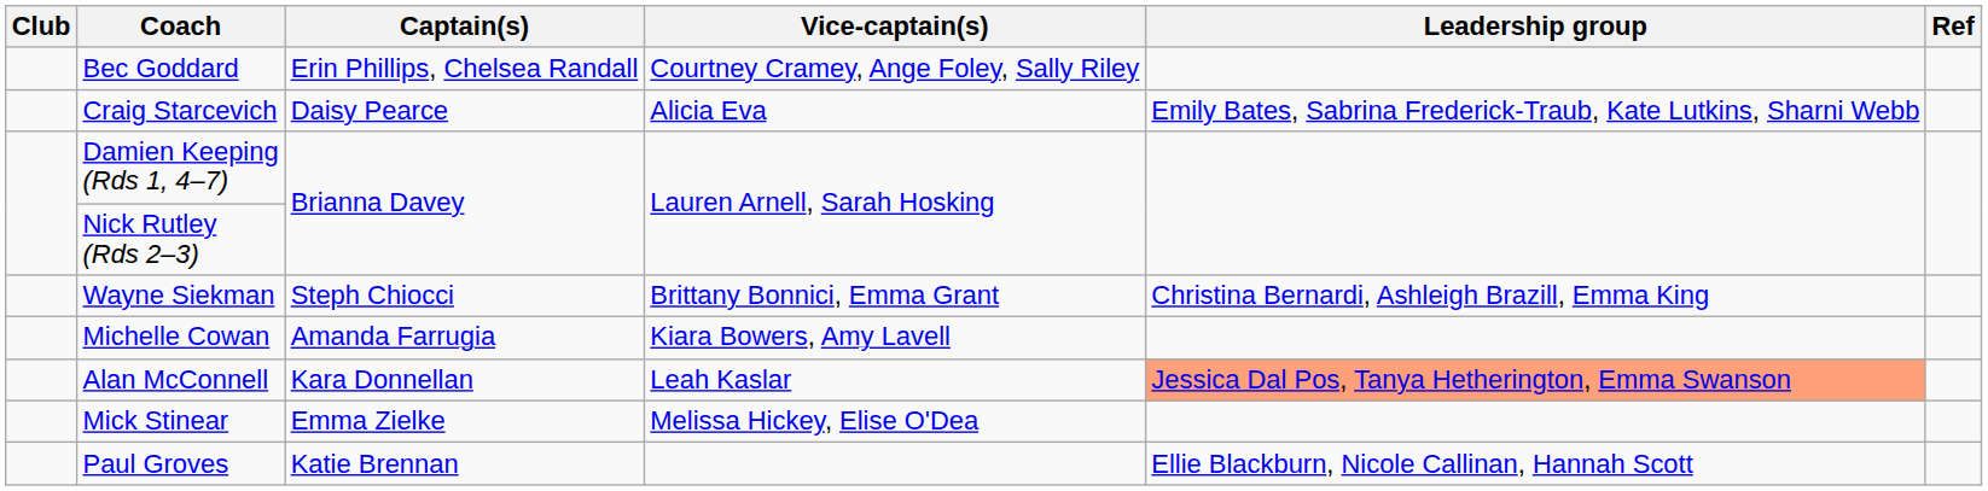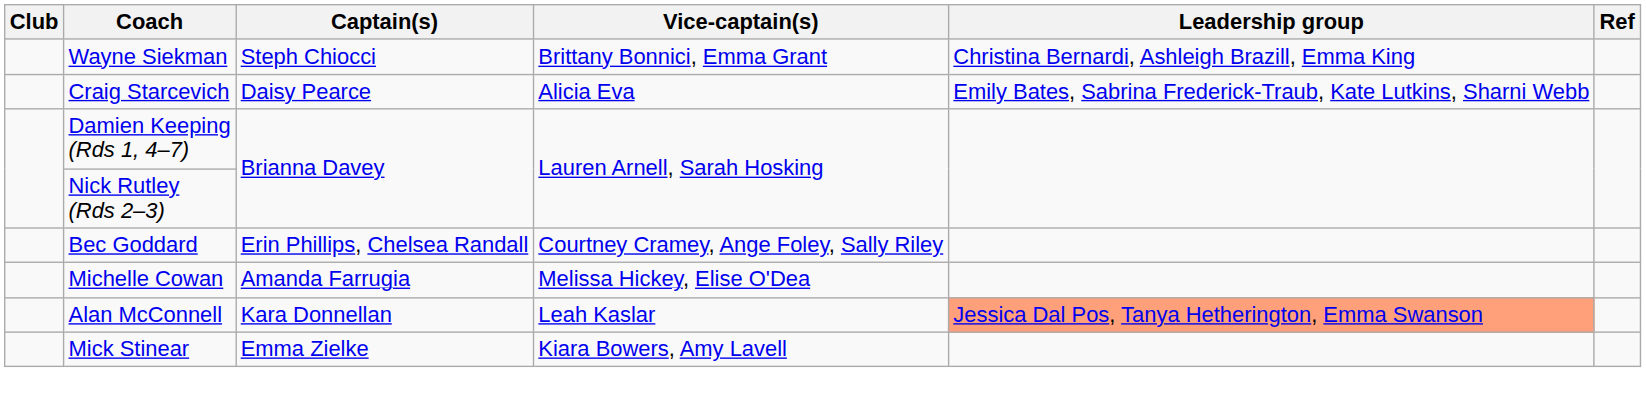 <table class="wikitable" style="font-size:100%;">
 <tr>
 <th>Club</th>
 <th>Coach</th>
 <th>Captain(s)</th>
 <th>Vice-captain(s)</th>
 <th>Leadership group</th>
 <th>Ref</th>
 </tr>
 <tr>
 <td></td>
-<td><a href='#'>Bec Goddard</a></td>
-<td><a href='#'>Erin Phillips</a>, <a href='#'>Chelsea Randall</a></td>
-<td><a href='#'>Courtney Cramey</a>, <a href='#'>Ange Foley</a>, <a href='#'>Sally Riley</a></td>
-<td></td>
+<td><a href='#'>Wayne Siekman</a></td>
+<td><a href='#'>Steph Chiocci</a></td>
+<td><a href='#'>Brittany Bonnici</a>, <a href='#'>Emma Grant</a></td>
+<td><a href='#'>Christina Bernardi</a>, <a href='#'>Ashleigh Brazill</a>, <a href='#'>Emma King</a></td>
 <td></td>
 </tr>
 <tr>
 <td></td>
 <td><a href='#'>Craig Starcevich</a></td>
 <td><a href='#'>Daisy Pearce</a></td>
 <td><a href='#'>Alicia Eva</a></td>
 <td><a href='#'>Emily Bates</a>, <a href='#'>Sabrina Frederick-Traub</a>, <a href='#'>Kate Lutkins</a>, <a href='#'>Sharni Webb</a></td>
 <td></td>
 </tr>
 <tr>
 <td rowspan=2></td>
 <td><a href='#'>Damien Keeping</a><br><em>(Rds 1, 4–7)</em></td>
 <td rowspan=2><a href='#'>Brianna Davey</a></td>
 <td rowspan=2><a href='#'>Lauren Arnell</a>, <a href='#'>Sarah Hosking</a></td>
 <td rowspan=2></td>
 <td rowspan=2></td>
 </tr>
 <tr>
 <td><a href='#'>Nick Rutley</a><br><em>(Rds 2–3)</em></td>
 </tr>
 <tr>
 <td></td>
-<td><a href='#'>Wayne Siekman</a></td>
-<td><a href='#'>Steph Chiocci</a></td>
-<td><a href='#'>Brittany Bonnici</a>, <a href='#'>Emma Grant</a></td>
-<td><a href='#'>Christina Bernardi</a>, <a href='#'>Ashleigh Brazill</a>, <a href='#'>Emma King</a></td>
+<td><a href='#'>Bec Goddard</a></td>
+<td><a href='#'>Erin Phillips</a>, <a href='#'>Chelsea Randall</a></td>
+<td><a href='#'>Courtney Cramey</a>, <a href='#'>Ange Foley</a>, <a href='#'>Sally Riley</a></td>
+<td></td>
 <td></td>
 </tr>
 <tr>
 <td></td>
 <td><a href='#'>Michelle Cowan</a></td>
 <td><a href='#'>Amanda Farrugia</a></td>
-<td><a href='#'>Kiara Bowers</a>, <a href='#'>Amy Lavell</a></td>
+<td><a href='#'>Melissa Hickey</a>, <a href='#'>Elise O'Dea</a></td>
 <td></td>
 <td></td>
 </tr>
 <tr>
 <td></td>
 <td><a href='#'>Alan McConnell</a></td>
 <td><a href='#'>Kara Donnellan</a></td>
 <td><a href='#'>Leah Kaslar</a></td>
 <td style="background: lightsalmon;"><a href='#'>Jessica Dal Pos</a>, <a href='#'>Tanya Hetherington</a>, <a href='#'>Emma Swanson</a></td>
 <td></td>
 </tr>
 <tr>
 <td></td>
 <td><a href='#'>Mick Stinear</a></td>
 <td><a href='#'>Emma Zielke</a></td>
-<td><a href='#'>Melissa Hickey</a>, <a href='#'>Elise O'Dea</a></td>
+<td><a href='#'>Kiara Bowers</a>, <a href='#'>Amy Lavell</a></td>
 <td></td>
 <td></td>
 </tr>
-<tr>
-<td></td>
-<td><a href='#'>Paul Groves</a></td>
-<td><a href='#'>Katie Brennan</a></td>
-<td></td>
-<td><a href='#'>Ellie Blackburn</a>, <a href='#'>Nicole Callinan</a>, <a href='#'>Hannah Scott</a></td>
-<td></td>
-</tr>
 </table>
